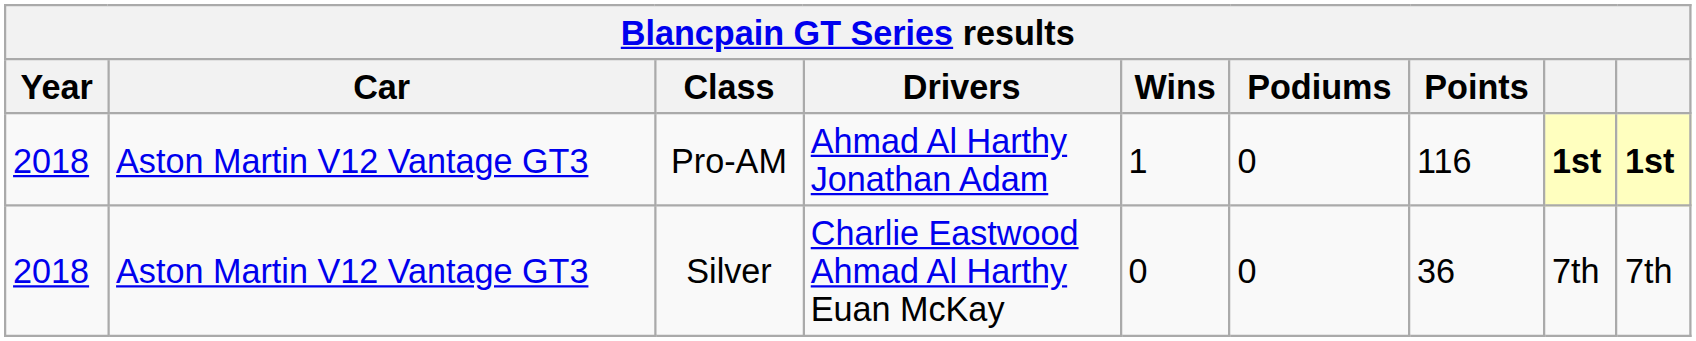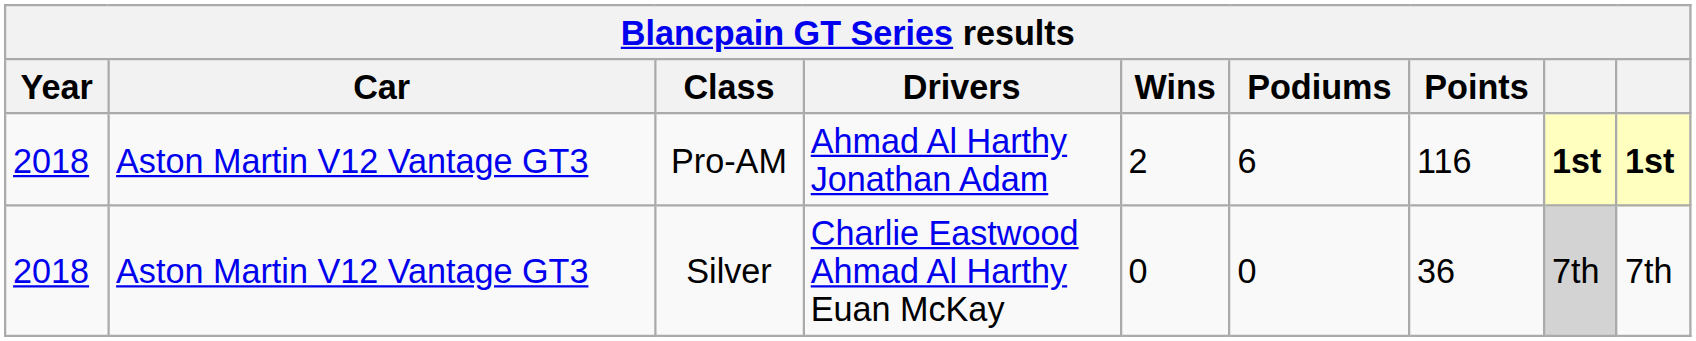 <table class="wikitable" style="font-size:95%; width:750px">
 <tr>
 <th colspan=9><a href='#'>Blancpain GT Series</a> results</th>
 </tr>
 <tr>
 <th>Year</th>
 <th>Car</th>
 <th>Class</th>
 <th>Drivers</th>
 <th>Wins</th>
 <th>Podiums</th>
 <th>Points</th>
 <th></th>
 <th></th>
 </tr>
 <tr>
 <td rowspan=1><a href='#'>2018</a></td>
 <td rowspan=1><a href='#'>Aston Martin V12 Vantage GT3</a><br></td>
 <td rowspan=1 align="center">Pro-AM</td>
 <td> <a href='#'>Ahmad Al Harthy</a> <br> <a href='#'>Jonathan Adam</a></td>
-<td>1</td>
-<td>0</td>
+<td>2</td>
+<td>6</td>
 <td>116</td>
 <td style="background:#FFFFBF;"><strong>1st</strong></td>
 <td style="background:#FFFFBF;"><strong>1st</strong></td>
 </tr>
 <tr>
 <td rowspan=1><a href='#'>2018</a></td>
 <td rowspan=1><a href='#'>Aston Martin V12 Vantage GT3</a><br></td>
 <td rowspan=1 align="center">Silver</td>
 <td> <a href='#'>Charlie Eastwood</a><br> <a href='#'>Ahmad Al Harthy</a><br> Euan McKay</td>
 <td>0</td>
 <td>0</td>
 <td>36</td>
-<td>7th</td>
+<td style="background: lightgrey;">7th</td>
 <td>7th</td>
 </tr>
 </table>
